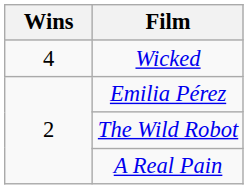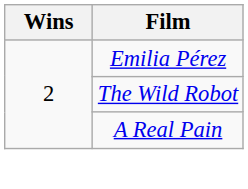 <table class="wikitable" rowspan="2" style="text-align:center" background: #f6e39c;>
 <tr>
 <th scope="col" style="width:55px;">Wins</th>
 <th scope="col" style="text-align:center;">Film</th>
-</tr>
-<tr>
-<td rowspan="1" style="text-align:center">4</td>
-<td><em><a href='#'>Wicked</a></em></td>
 </tr>
 <tr>
 <td rowspan="3" style="text-align:center">2</td>
 <td><em><a href='#'>Emilia Pérez</a></em></td>
 </tr>
 <tr>
 <td><em><a href='#'>The Wild Robot</a></em></td>
 </tr>
 <tr>
 <td><em><a href='#'>A Real Pain</a></em></td>
 </tr>
 </table>
